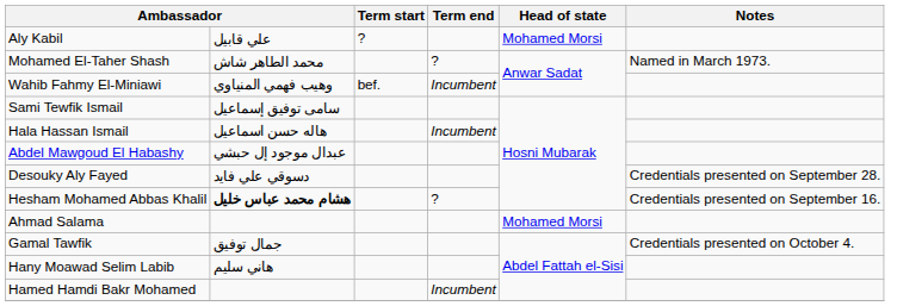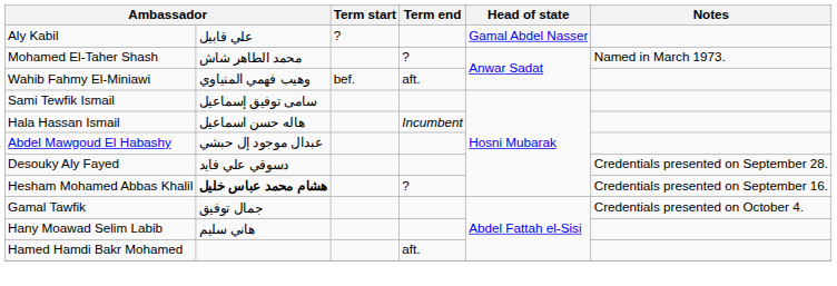 <table class="wikitable" border="1">
 <tr>
 <th colspan=2>Ambassador</th>
 <th>Term start</th>
 <th>Term end</th>
 <th>Head of state</th>
 <th>Notes</th>
 </tr>
 <tr>
 <td>Aly Kabil</td>
 <td>علي قابيل</td>
 <td>?</td>
 <td> </td>
-<td><a href='#'>Mohamed Morsi</a></td>
+<td><a href='#'>Gamal Abdel Nasser</a></td>
 <td></td>
 </tr>
 <tr>
 <td>Mohamed El-Taher Shash</td>
 <td>محمد الطاهر شاش</td>
 <td></td>
 <td>?</td>
 <td rowspan=2><a href='#'>Anwar Sadat</a></td>
 <td>Named in March 1973.</td>
 </tr>
 <tr>
 <td>Wahib Fahmy El-Miniawi</td>
 <td>وهيب فهمي المنياوي</td>
 <td>bef. </td>
-<td><em>Incumbent</em></td>
+<td>aft. </td>
 <td></td>
 </tr>
 <tr>
 <td>Sami Tewfik Ismail</td>
 <td>سامى توفيق إسماعيل</td>
 <td></td>
 <td></td>
 <td rowspan=5><a href='#'>Hosni Mubarak</a></td>
 <td></td>
 </tr>
 <tr>
 <td>Hala Hassan Ismail</td>
 <td>هاله حسن اسماعيل</td>
 <td></td>
 <td><em>Incumbent</em></td>
 <td></td>
 </tr>
 <tr>
 <td><a href='#'>Abdel Mawgoud El Habashy</a></td>
 <td>عبدال موجود إل حبشي</td>
 <td></td>
 <td></td>
 <td></td>
 </tr>
 <tr>
 <td>Desouky Aly Fayed</td>
 <td>دسوقي علي فايد</td>
 <td></td>
 <td></td>
 <td>Credentials presented on September 28.</td>
 </tr>
 <tr>
 <td>Hesham Mohamed Abbas Khalil</td>
 <td><strong>هشام محمد عباس خليل</strong></td>
 <td></td>
 <td>?</td>
 <td>Credentials presented on September 16.</td>
 </tr>
 <tr>
-<td>Ahmad Salama</td>
-<td></td>
-<td></td>
-<td></td>
-<td><a href='#'>Mohamed Morsi</a></td>
-<td></td>
-</tr>
-<tr>
 <td>Gamal Tawfik</td>
 <td>جمال توفيق</td>
 <td></td>
 <td></td>
 <td rowspan=3><a href='#'>Abdel Fattah el-Sisi</a></td>
 <td>Credentials presented on October 4.</td>
 </tr>
 <tr>
 <td>Hany Moawad Selim Labib</td>
 <td>هاني سليم</td>
 <td></td>
 <td></td>
 <td></td>
 </tr>
 <tr>
 <td>Hamed Hamdi Bakr Mohamed</td>
 <td></td>
 <td></td>
-<td><em>Incumbent</em></td>
+<td>aft. </td>
 <td></td>
 </tr>
 <tr>
 </tr>
 </table>
